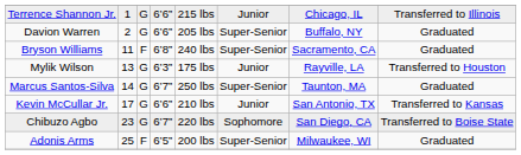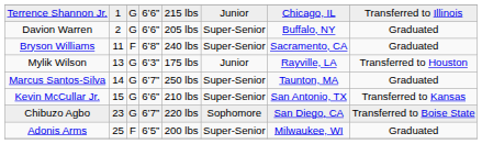 <table class="wikitable sortable" style="text-align: center">
 <tr align=center>
 </tr>
 <tr style="background:#eeeeee;">
 <td><a href='#'>Terrence Shannon Jr.</a></td>
 <td>1</td>
 <td>G</td>
 <td>6’6”</td>
 <td>215 lbs</td>
 <td>Junior</td>
 <td><a href='#'>Chicago, IL</a></td>
 <td>Transferred to <a href='#'>Illinois</a></td>
 </tr>
 <tr>
 <td>Davion Warren</td>
 <td>2</td>
 <td>G</td>
 <td>6’6”</td>
 <td>205 lbs</td>
 <td>Super-Senior</td>
 <td><a href='#'>Buffalo, NY</a></td>
 <td>Graduated</td>
 </tr>
 <tr>
 <td><a href='#'>Bryson Williams</a></td>
 <td>11</td>
 <td>F</td>
 <td>6’8”</td>
 <td>240 lbs</td>
 <td>Super-Senior</td>
 <td><a href='#'>Sacramento, CA</a></td>
 <td>Graduated</td>
 </tr>
 <tr>
 <td>Mylik Wilson</td>
 <td>13</td>
 <td>G</td>
 <td>6’3”</td>
 <td>175 lbs</td>
 <td>Junior</td>
 <td><a href='#'>Rayville, LA</a></td>
 <td>Transferred to <a href='#'>Houston</a></td>
 </tr>
 <tr>
 <td><a href='#'>Marcus Santos-Silva</a></td>
 <td>14</td>
 <td>G</td>
 <td>6’7”</td>
 <td>250 lbs</td>
 <td>Super-Senior</td>
 <td><a href='#'>Taunton, MA</a></td>
 <td>Graduated</td>
 </tr>
 <tr>
 <td><a href='#'>Kevin McCullar Jr.</a></td>
-<td>17</td>
+<td>15</td>
 <td>G</td>
 <td>6’6”</td>
 <td>210 lbs</td>
-<td> Junior</td>
+<td>Super-Senior</td>
 <td><a href='#'>San Antonio, TX</a></td>
 <td>Transferred to <a href='#'>Kansas</a></td>
 </tr>
 <tr style="background:#eeeeee;">
 <td>Chibuzo Agbo</td>
 <td>23</td>
 <td>G</td>
 <td>6’7”</td>
 <td>220 lbs</td>
 <td>Sophomore</td>
 <td><a href='#'>San Diego, CA</a></td>
 <td>Transferred to <a href='#'>Boise State</a></td>
 </tr>
 <tr>
 <td><a href='#'>Adonis Arms</a></td>
 <td>25</td>
 <td>F</td>
 <td>6’5”</td>
 <td>200 lbs</td>
 <td>Super-Senior</td>
 <td><a href='#'>Milwaukee, WI</a></td>
 <td>Graduated</td>
 </tr>
 <tr>
 </tr>
 </table>
